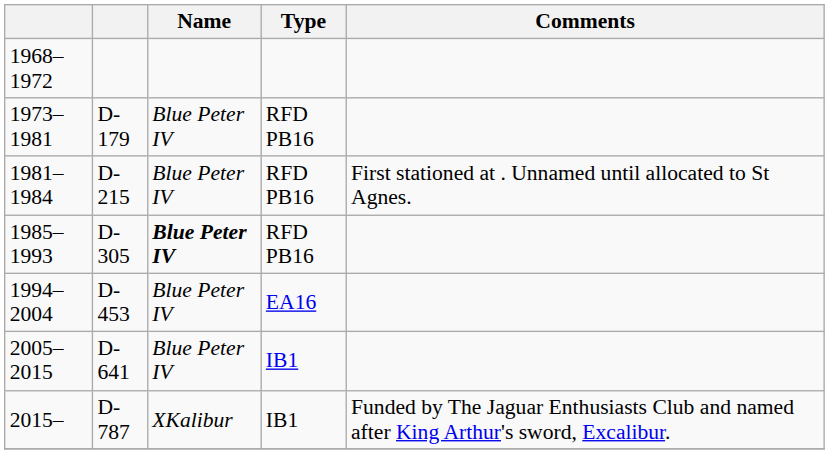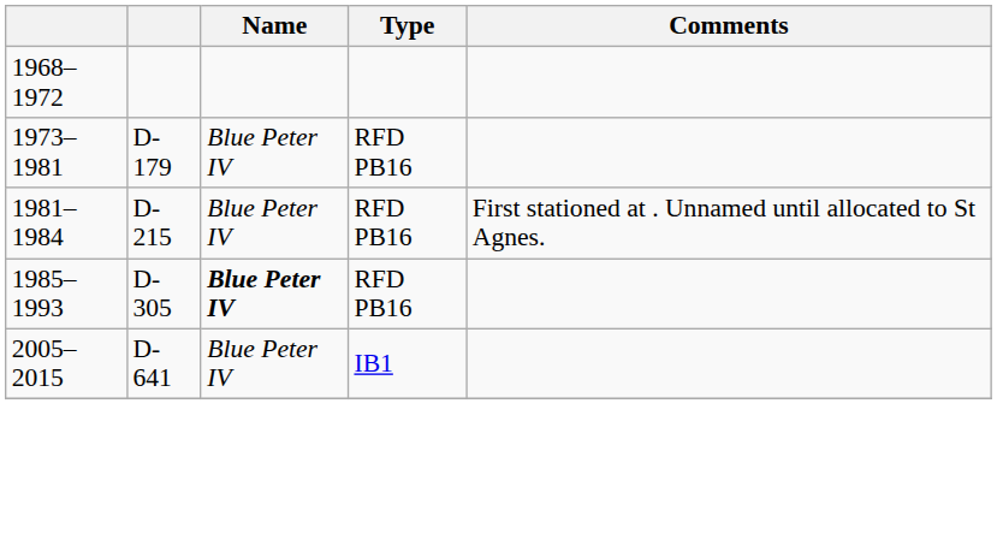 <table class="wikitable sortable">
 <tr>
 <th></th>
 <th></th>
 <th>Name</th>
 <th>Type</th>
 <th class=unsortable>Comments</th>
 </tr>
 <tr>
 <td>1968–1972</td>
 <td></td>
 <td></td>
 <td></td>
 <td></td>
 </tr>
 <tr>
 <td>1973–1981</td>
 <td>D-179</td>
 <td><em>Blue Peter IV</em></td>
 <td>RFD PB16</td>
 <td></td>
 </tr>
 <tr>
 <td>1981–1984</td>
 <td>D-215</td>
 <td><em>Blue Peter IV</em></td>
 <td>RFD PB16</td>
 <td>First stationed at . Unnamed until allocated to St Agnes.</td>
 </tr>
 <tr>
 <td>1985–1993</td>
 <td>D-305</td>
 <td><strong><em>Blue Peter IV</em></strong></td>
 <td>RFD PB16</td>
 <td></td>
 </tr>
 <tr>
-<td>1994–2004</td>
-<td>D-453</td>
-<td><em>Blue Peter IV</em></td>
-<td><a href='#'>EA16</a></td>
-<td></td>
-</tr>
-<tr>
 <td>2005–2015</td>
 <td>D-641</td>
 <td><em>Blue Peter IV</em></td>
 <td><a href='#'>IB1</a></td>
 <td></td>
 </tr>
 <tr>
-<td>2015–</td>
-<td>D-787</td>
-<td><em>XKalibur</em></td>
-<td>IB1</td>
-<td>Funded by The Jaguar Enthusiasts Club and named after <a href='#'>King Arthur</a>'s sword, <a href='#'>Excalibur</a>.</td>
-</tr>
-<tr>
 </tr>
 </table>
